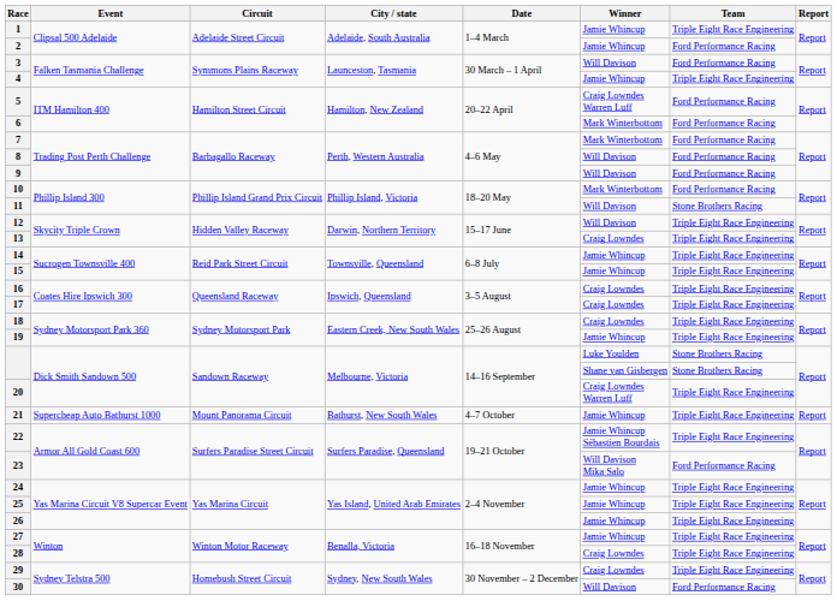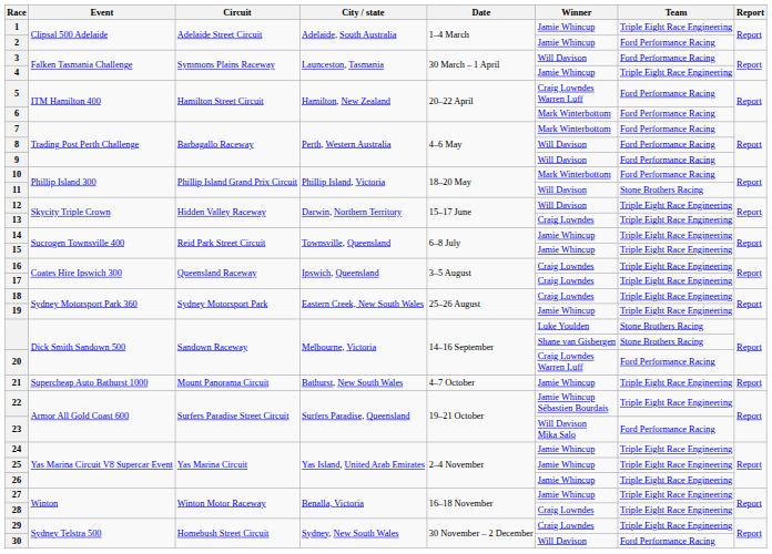 <table class="wikitable" style="font-size: 85%">
 <tr>
 <th>Race</th>
 <th>Event</th>
 <th>Circuit</th>
 <th>City / state</th>
 <th>Date</th>
 <th>Winner</th>
 <th>Team</th>
 <th>Report</th>
 </tr>
 <tr>
 <th>1</th>
 <td rowspan=2> <a href='#'>Clipsal 500 Adelaide</a></td>
 <td rowspan=2><a href='#'>Adelaide Street Circuit</a></td>
 <td rowspan=2><a href='#'>Adelaide</a>, <a href='#'>South Australia</a></td>
 <td rowspan=2>1–4 March</td>
 <td><a href='#'>Jamie Whincup</a></td>
 <td><a href='#'>Triple Eight Race Engineering</a></td>
 <td rowspan=2><a href='#'>Report</a></td>
 </tr>
 <tr>
 <th>2</th>
 <td><a href='#'>Jamie Whincup</a></td>
 <td><a href='#'>Ford Performance Racing</a></td>
 </tr>
 <tr>
 <th>3</th>
 <td rowspan=2> <a href='#'>Falken Tasmania Challenge</a></td>
 <td rowspan=2><a href='#'>Symmons Plains Raceway</a></td>
 <td rowspan=2><a href='#'>Launceston</a>, <a href='#'>Tasmania</a></td>
 <td rowspan=2>30 March – 1 April</td>
 <td><a href='#'>Will Davison</a></td>
 <td><a href='#'>Ford Performance Racing</a></td>
 <td rowspan=2><a href='#'>Report</a></td>
 </tr>
 <tr>
 <th>4</th>
 <td><a href='#'>Jamie Whincup</a></td>
 <td><a href='#'>Triple Eight Race Engineering</a></td>
 </tr>
 <tr>
 <th>5</th>
 <td rowspan=2> <a href='#'>ITM Hamilton 400</a></td>
 <td rowspan=2><a href='#'>Hamilton Street Circuit</a></td>
 <td rowspan=2><a href='#'>Hamilton</a>, <a href='#'>New Zealand</a></td>
 <td rowspan=2>20–22 April</td>
 <td><a href='#'>Craig Lowndes</a><br><a href='#'>Warren Luff</a></td>
 <td><a href='#'>Ford Performance Racing</a></td>
 <td rowspan=2><a href='#'>Report</a></td>
 </tr>
 <tr>
 <th>6</th>
 <td><a href='#'>Mark Winterbottom</a></td>
 <td><a href='#'>Ford Performance Racing</a></td>
 </tr>
 <tr>
 <th>7</th>
 <td rowspan=3> <a href='#'>Trading Post Perth Challenge</a></td>
 <td rowspan=3><a href='#'>Barbagallo Raceway</a></td>
 <td rowspan=3><a href='#'>Perth</a>, <a href='#'>Western Australia</a></td>
 <td rowspan=3>4–6 May</td>
 <td><a href='#'>Mark Winterbottom</a></td>
 <td><a href='#'>Ford Performance Racing</a></td>
 <td rowspan=3><a href='#'>Report</a></td>
 </tr>
 <tr>
 <th>8</th>
 <td><a href='#'>Will Davison</a></td>
 <td><a href='#'>Ford Performance Racing</a></td>
 </tr>
 <tr>
 <th>9</th>
 <td><a href='#'>Will Davison</a></td>
 <td><a href='#'>Ford Performance Racing</a></td>
 </tr>
 <tr>
 <th>10</th>
 <td rowspan=2> <a href='#'>Phillip Island 300</a></td>
 <td rowspan=2><a href='#'>Phillip Island Grand Prix Circuit</a></td>
 <td rowspan=2><a href='#'>Phillip Island</a>, <a href='#'>Victoria</a></td>
 <td rowspan=2>18–20 May</td>
 <td><a href='#'>Mark Winterbottom</a></td>
 <td><a href='#'>Ford Performance Racing</a></td>
 <td rowspan=2><a href='#'>Report</a></td>
 </tr>
 <tr>
 <th>11</th>
 <td><a href='#'>Will Davison</a></td>
 <td><a href='#'>Stone Brothers Racing</a></td>
 </tr>
 <tr>
 <th>12</th>
 <td rowspan=2> <a href='#'>Skycity Triple Crown</a></td>
 <td rowspan=2><a href='#'>Hidden Valley Raceway</a></td>
 <td rowspan=2><a href='#'>Darwin</a>, <a href='#'>Northern Territory</a></td>
 <td rowspan=2>15–17 June</td>
 <td><a href='#'>Will Davison</a></td>
 <td><a href='#'>Triple Eight Race Engineering</a></td>
 <td rowspan=2><a href='#'>Report</a></td>
 </tr>
 <tr>
 <th>13</th>
 <td><a href='#'>Craig Lowndes</a></td>
 <td><a href='#'>Triple Eight Race Engineering</a></td>
 </tr>
 <tr>
 <th>14</th>
 <td rowspan=2> <a href='#'>Sucrogen Townsville 400</a></td>
 <td rowspan=2><a href='#'>Reid Park Street Circuit</a></td>
 <td rowspan=2><a href='#'>Townsville</a>, <a href='#'>Queensland</a></td>
 <td rowspan=2>6–8 July</td>
 <td><a href='#'>Jamie Whincup</a></td>
 <td><a href='#'>Triple Eight Race Engineering</a></td>
 <td rowspan=2><a href='#'>Report</a></td>
 </tr>
 <tr>
 <th>15</th>
 <td><a href='#'>Jamie Whincup</a></td>
 <td><a href='#'>Triple Eight Race Engineering</a></td>
 </tr>
 <tr>
 <th>16</th>
 <td rowspan=2> <a href='#'>Coates Hire Ipswich 300</a></td>
 <td rowspan=2><a href='#'>Queensland Raceway</a></td>
 <td rowspan=2><a href='#'>Ipswich</a>, <a href='#'>Queensland</a></td>
 <td rowspan=2>3–5 August</td>
 <td><a href='#'>Craig Lowndes</a></td>
 <td><a href='#'>Triple Eight Race Engineering</a></td>
 <td rowspan=2><a href='#'>Report</a></td>
 </tr>
 <tr>
 <th>17</th>
 <td><a href='#'>Craig Lowndes</a></td>
 <td><a href='#'>Triple Eight Race Engineering</a></td>
 </tr>
 <tr>
 <th>18</th>
 <td rowspan=2> <a href='#'>Sydney Motorsport Park 360</a></td>
 <td rowspan=2><a href='#'>Sydney Motorsport Park</a></td>
 <td rowspan=2><a href='#'>Eastern Creek, New South Wales</a></td>
 <td rowspan=2>25–26 August</td>
 <td><a href='#'>Craig Lowndes</a></td>
 <td><a href='#'>Triple Eight Race Engineering</a></td>
 <td rowspan=2><a href='#'>Report</a></td>
 </tr>
 <tr>
 <th>19</th>
 <td><a href='#'>Jamie Whincup</a></td>
 <td><a href='#'>Triple Eight Race Engineering</a></td>
 </tr>
 <tr>
 <th rowspan=2></th>
 <td rowspan=3> <a href='#'>Dick Smith Sandown 500</a></td>
 <td rowspan=3><a href='#'>Sandown Raceway</a></td>
 <td rowspan=3><a href='#'>Melbourne</a>, <a href='#'>Victoria</a></td>
 <td rowspan=3>14–16 September</td>
 <td><a href='#'>Luke Youlden</a></td>
 <td><a href='#'>Stone Brothers Racing</a></td>
 <td rowspan=3><a href='#'>Report</a></td>
 </tr>
 <tr>
 <td><a href='#'>Shane van Gisbergen</a></td>
 <td><a href='#'>Stone Brothers Racing</a></td>
 </tr>
 <tr>
 <th>20</th>
 <td><a href='#'>Craig Lowndes</a><br><a href='#'>Warren Luff</a></td>
-<td><a href='#'>Triple Eight Race Engineering</a></td>
+<td><a href='#'>Ford Performance Racing</a></td>
 </tr>
 <tr>
 <th>21</th>
 <td> <a href='#'>Supercheap Auto Bathurst 1000</a></td>
 <td><a href='#'>Mount Panorama Circuit</a></td>
 <td><a href='#'>Bathurst</a>, <a href='#'>New South Wales</a></td>
 <td>4–7 October</td>
 <td><a href='#'>Jamie Whincup</a></td>
 <td><a href='#'>Triple Eight Race Engineering</a></td>
 <td><a href='#'>Report</a></td>
 </tr>
 <tr>
 <th>22</th>
 <td rowspan=2> <a href='#'>Armor All Gold Coast 600</a></td>
 <td rowspan=2><a href='#'>Surfers Paradise Street Circuit</a></td>
 <td rowspan=2><a href='#'>Surfers Paradise</a>, <a href='#'>Queensland</a></td>
 <td rowspan=2>19–21 October</td>
 <td><a href='#'>Jamie Whincup</a><br><a href='#'>Sébastien Bourdais</a></td>
 <td><a href='#'>Triple Eight Race Engineering</a></td>
 <td rowspan=2><a href='#'>Report</a></td>
 </tr>
 <tr>
 <th>23</th>
 <td><a href='#'>Will Davison</a><br><a href='#'>Mika Salo</a></td>
 <td><a href='#'>Ford Performance Racing</a></td>
 </tr>
 <tr>
 <th>24</th>
 <td rowspan=3> <a href='#'>Yas Marina Circuit V8 Supercar Event</a></td>
 <td rowspan=3><a href='#'>Yas Marina Circuit</a></td>
 <td rowspan=3><a href='#'>Yas Island</a>, <a href='#'>United Arab Emirates</a></td>
 <td rowspan=3>2–4 November</td>
 <td><a href='#'>Jamie Whincup</a></td>
 <td><a href='#'>Triple Eight Race Engineering</a></td>
 <td rowspan=3><a href='#'>Report</a></td>
 </tr>
 <tr>
 <th>25</th>
 <td><a href='#'>Jamie Whincup</a></td>
 <td><a href='#'>Triple Eight Race Engineering</a></td>
 </tr>
 <tr>
 <th>26</th>
 <td><a href='#'>Jamie Whincup</a></td>
 <td><a href='#'>Triple Eight Race Engineering</a></td>
 </tr>
 <tr>
 <th>27</th>
 <td rowspan=2> <a href='#'>Winton</a></td>
 <td rowspan=2><a href='#'>Winton Motor Raceway</a></td>
 <td rowspan=2><a href='#'>Benalla, Victoria</a></td>
 <td rowspan=2>16–18 November</td>
 <td><a href='#'>Jamie Whincup</a></td>
 <td><a href='#'>Triple Eight Race Engineering</a></td>
 <td rowspan=2><a href='#'>Report</a></td>
 </tr>
 <tr>
 <th>28</th>
 <td><a href='#'>Craig Lowndes</a></td>
 <td><a href='#'>Triple Eight Race Engineering</a></td>
 </tr>
 <tr>
 <th>29</th>
 <td rowspan=2> <a href='#'>Sydney Telstra 500</a></td>
 <td rowspan=2><a href='#'>Homebush Street Circuit</a></td>
 <td rowspan=2><a href='#'>Sydney</a>, <a href='#'>New South Wales</a></td>
 <td rowspan=2>30 November – 2 December</td>
 <td><a href='#'>Craig Lowndes</a></td>
 <td><a href='#'>Triple Eight Race Engineering</a></td>
 <td rowspan=2><a href='#'>Report</a></td>
 </tr>
 <tr>
 <th>30</th>
 <td><a href='#'>Will Davison</a></td>
 <td><a href='#'>Ford Performance Racing</a></td>
 </tr>
 </table>
